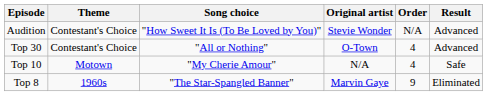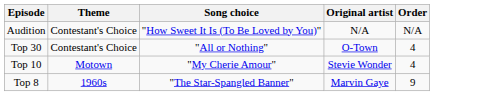 <table class="wikitable" style="text-align: center;">
 <tr>
 <th>Episode</th>
 <th>Theme</th>
 <th>Song choice</th>
 <th>Original artist</th>
 <th>Order</th>
-<th>Result</th>
 </tr>
 <tr>
 <td>Audition</td>
 <td>Contestant's Choice</td>
 <td>"<a href='#'>How Sweet It Is (To Be Loved by You)</a>"</td>
-<td><a href='#'>Stevie Wonder</a></td>
 <td>N/A</td>
-<td>Advanced</td>
+<td>N/A</td>
 </tr>
 <tr>
 <td>Top 30</td>
 <td>Contestant's Choice</td>
 <td>"<a href='#'>All or Nothing</a>"</td>
 <td><a href='#'>O-Town</a></td>
 <td>4</td>
-<td>Advanced</td>
 </tr>
 <tr>
 <td>Top 10</td>
 <td><a href='#'>Motown</a></td>
 <td>"<a href='#'>My Cherie Amour</a>"</td>
-<td>N/A</td>
+<td><a href='#'>Stevie Wonder</a></td>
 <td>4</td>
-<td>Safe</td>
 </tr>
 <tr>
 <td>Top 8</td>
 <td><a href='#'>1960s</a></td>
 <td>"<a href='#'>The Star-Spangled Banner</a>"</td>
 <td><a href='#'>Marvin Gaye</a></td>
 <td>9</td>
-<td>Eliminated</td>
 </tr>
 </table>
